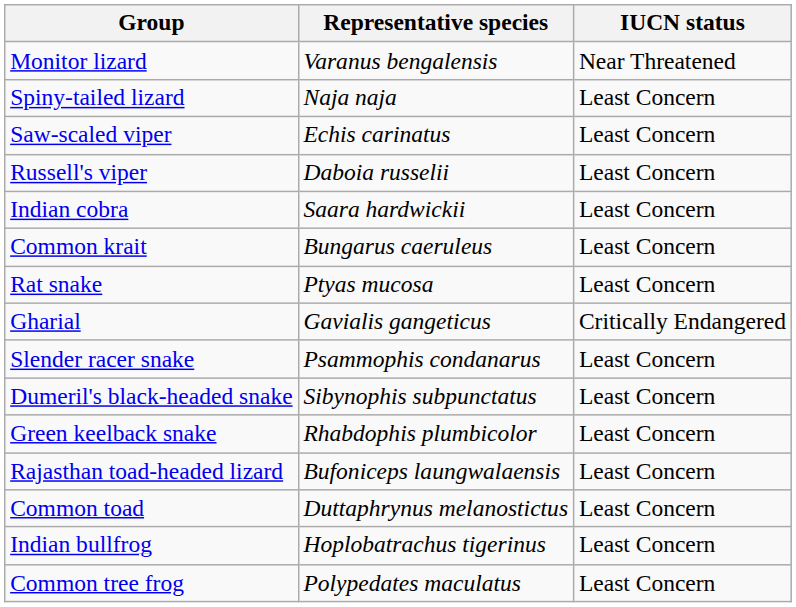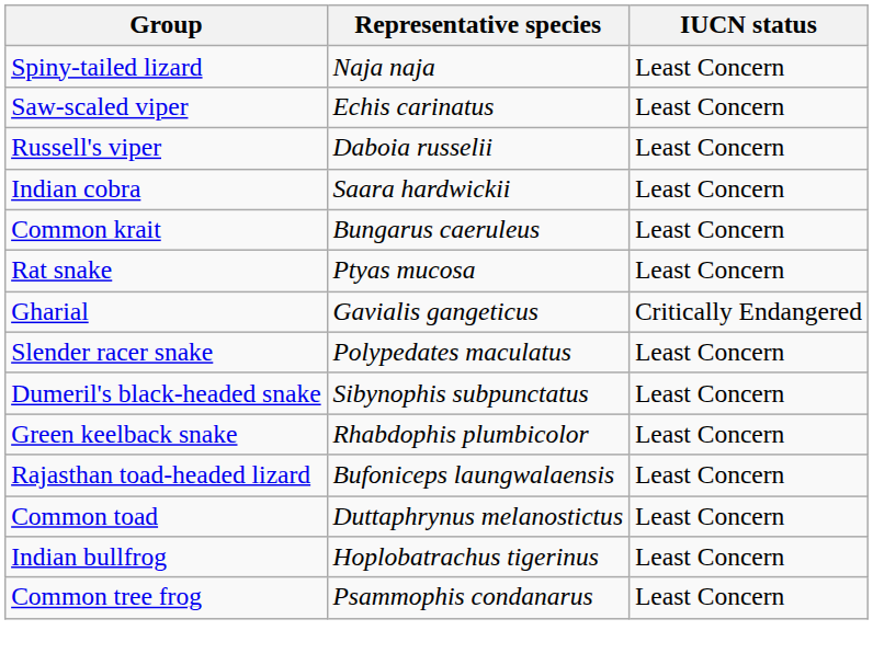 <table class="wikitable sortable">
 <tr>
 <th>Group</th>
 <th>Representative species</th>
 <th>IUCN status</th>
-</tr>
-<tr>
-<td><a href='#'>Monitor lizard</a></td>
-<td><em>Varanus bengalensis</em></td>
-<td>Near Threatened</td>
 </tr>
 <tr>
 <td><a href='#'>Spiny-tailed lizard</a></td>
 <td><em>Naja naja</em></td>
 <td>Least Concern</td>
 </tr>
 <tr>
 <td><a href='#'>Saw-scaled viper</a></td>
 <td><em>Echis carinatus</em></td>
 <td>Least Concern</td>
 </tr>
 <tr>
 <td><a href='#'>Russell's viper</a></td>
 <td><em>Daboia russelii</em></td>
 <td>Least Concern</td>
 </tr>
 <tr>
 <td><a href='#'>Indian cobra</a></td>
 <td><em>Saara hardwickii</em></td>
 <td>Least Concern</td>
 </tr>
 <tr>
 <td><a href='#'>Common krait</a></td>
 <td><em>Bungarus caeruleus</em></td>
 <td>Least Concern</td>
 </tr>
 <tr>
 <td><a href='#'>Rat snake</a></td>
 <td><em>Ptyas mucosa</em></td>
 <td>Least Concern</td>
 </tr>
 <tr>
 <td><a href='#'>Gharial</a></td>
 <td><em>Gavialis gangeticus</em></td>
 <td>Critically Endangered</td>
 </tr>
 <tr>
 <td><a href='#'>Slender racer snake</a></td>
-<td><em>Psammophis condanarus</em></td>
+<td><em>Polypedates maculatus</em></td>
 <td>Least Concern</td>
 </tr>
 <tr>
 <td><a href='#'>Dumeril's black-headed snake</a></td>
 <td><em>Sibynophis subpunctatus</em></td>
 <td>Least Concern</td>
 </tr>
 <tr>
 <td><a href='#'>Green keelback snake</a></td>
 <td><em>Rhabdophis plumbicolor</em></td>
 <td>Least Concern</td>
 </tr>
 <tr>
 <td><a href='#'>Rajasthan toad-headed lizard</a></td>
 <td><em>Bufoniceps laungwalaensis</em></td>
 <td>Least Concern</td>
 </tr>
 <tr>
 <td><a href='#'>Common toad</a></td>
 <td><em>Duttaphrynus melanostictus</em></td>
 <td>Least Concern</td>
 </tr>
 <tr>
 <td><a href='#'>Indian bullfrog</a></td>
 <td><em>Hoplobatrachus tigerinus</em></td>
 <td>Least Concern</td>
 </tr>
 <tr>
 <td><a href='#'>Common tree frog</a></td>
-<td><em>Polypedates maculatus</em></td>
+<td><em>Psammophis condanarus</em></td>
 <td>Least Concern</td>
 </tr>
 </table>
